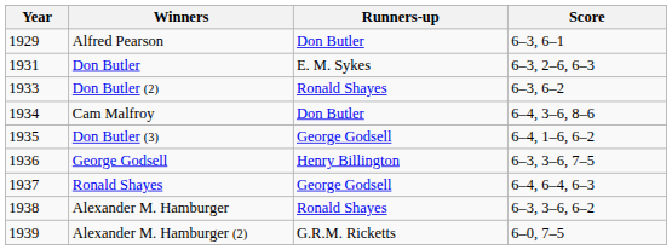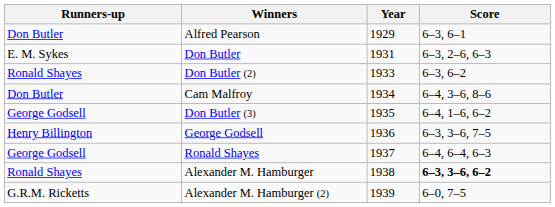 <table class="wikitable">
 <tr>
+<th style="width:220px;">Runners-up</th>
+<th style="width:230px;">Winners</th>
 <th style="width:60px;">Year</th>
-<th style="width:230px;">Winners</th>
-<th style="width:220px;">Runners-up</th>
 <th style="width:160px;">Score</th>
 </tr>
 <tr>
+<td> <a href='#'>Don Butler</a></td>
+<td> Alfred Pearson</td>
 <td>1929</td>
-<td> Alfred Pearson</td>
-<td> <a href='#'>Don Butler</a></td>
 <td>6–3, 6–1</td>
 </tr>
 <tr>
+<td>  E. M. Sykes</td>
+<td> <a href='#'>Don Butler</a></td>
 <td>1931</td>
-<td> <a href='#'>Don Butler</a></td>
-<td>  E. M. Sykes</td>
 <td>6–3, 2–6, 6–3</td>
 </tr>
 <tr>
+<td> <a href='#'>Ronald Shayes</a></td>
+<td> <a href='#'>Don Butler</a> <small>(2)</small></td>
 <td>1933</td>
-<td> <a href='#'>Don Butler</a> <small>(2)</small></td>
-<td> <a href='#'>Ronald Shayes</a></td>
 <td>6–3, 6–2</td>
 </tr>
 <tr>
+<td> <a href='#'>Don Butler</a></td>
+<td> Cam Malfroy</td>
 <td>1934</td>
-<td> Cam Malfroy</td>
-<td> <a href='#'>Don Butler</a></td>
 <td>6–4, 3–6, 8–6</td>
 </tr>
 <tr>
+<td> <a href='#'>George Godsell</a></td>
+<td> <a href='#'>Don Butler</a> <small>(3)</small></td>
 <td>1935</td>
-<td> <a href='#'>Don Butler</a> <small>(3)</small></td>
-<td> <a href='#'>George Godsell</a></td>
 <td>6–4, 1–6, 6–2</td>
 </tr>
 <tr>
+<td> <a href='#'>Henry Billington</a></td>
+<td> <a href='#'>George Godsell</a></td>
 <td>1936</td>
-<td> <a href='#'>George Godsell</a></td>
-<td> <a href='#'>Henry Billington</a></td>
 <td>6–3, 3–6, 7–5</td>
 </tr>
 <tr>
+<td> <a href='#'>George Godsell</a></td>
+<td> <a href='#'>Ronald Shayes</a></td>
 <td>1937</td>
-<td> <a href='#'>Ronald Shayes</a></td>
-<td> <a href='#'>George Godsell</a></td>
 <td>6–4, 6–4, 6–3</td>
 </tr>
 <tr>
+<td> <a href='#'>Ronald Shayes</a></td>
+<td> Alexander M. Hamburger</td>
 <td>1938</td>
-<td> Alexander M. Hamburger</td>
-<td> <a href='#'>Ronald Shayes</a></td>
-<td>6–3, 3–6, 6–2</td>
+<td><strong>6–3, 3–6, 6–2</strong></td>
 </tr>
 <tr>
+<td> G.R.M. Ricketts</td>
+<td> Alexander M. Hamburger <small>(2)</small></td>
 <td>1939</td>
-<td> Alexander M. Hamburger <small>(2)</small></td>
-<td> G.R.M. Ricketts</td>
 <td>6–0, 7–5</td>
 </tr>
 </table>
